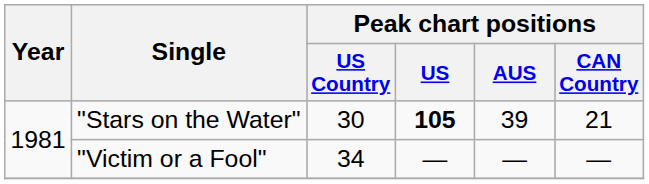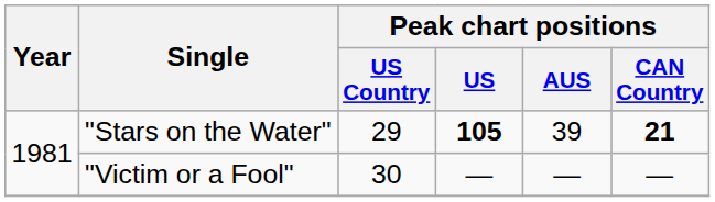 <table class="wikitable" style="text-align:center;">
 <tr>
 <th rowspan="2">Year</th>
 <th rowspan="2">Single</th>
 <th colspan="4">Peak chart positions</th>
 </tr>
 <tr style="font-size:smaller;">
 <th width="45"><a href='#'>US Country</a></th>
 <th width="45"><a href='#'>US</a></th>
 <th width="45"><a href='#'>AUS</a></th>
 <th width="45"><a href='#'>CAN Country</a></th>
 </tr>
 <tr>
 <td rowspan="2">1981</td>
 <td align="left">"Stars on the Water"</td>
-<td>30</td>
+<td>29</td>
 <td><strong>105</strong></td>
 <td>39</td>
-<td>21</td>
+<td><strong>21</strong></td>
 </tr>
 <tr>
 <td align="left">"Victim or a Fool"</td>
-<td>34</td>
+<td>30</td>
 <td>—</td>
 <td>—</td>
 <td>—</td>
 </tr>
 <tr>
 </tr>
 </table>
